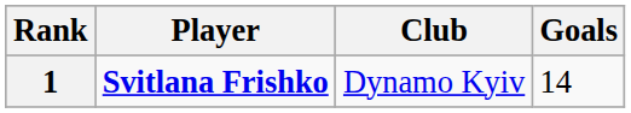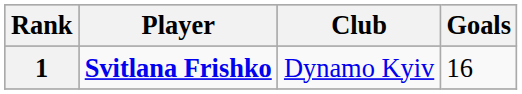 <table class="wikitable">
 <tr>
 <th>Rank</th>
 <th>Player</th>
 <th>Club</th>
 <th>Goals</th>
 </tr>
 <tr>
 <th>1</th>
 <td style="text-align:left;"><strong> <a href='#'>Svitlana Frishko</a></strong></td>
 <td style="text-align:left;"><a href='#'>Dynamo Kyiv</a></td>
-<td>14</td>
+<td>16</td>
 </tr>
 </table>
